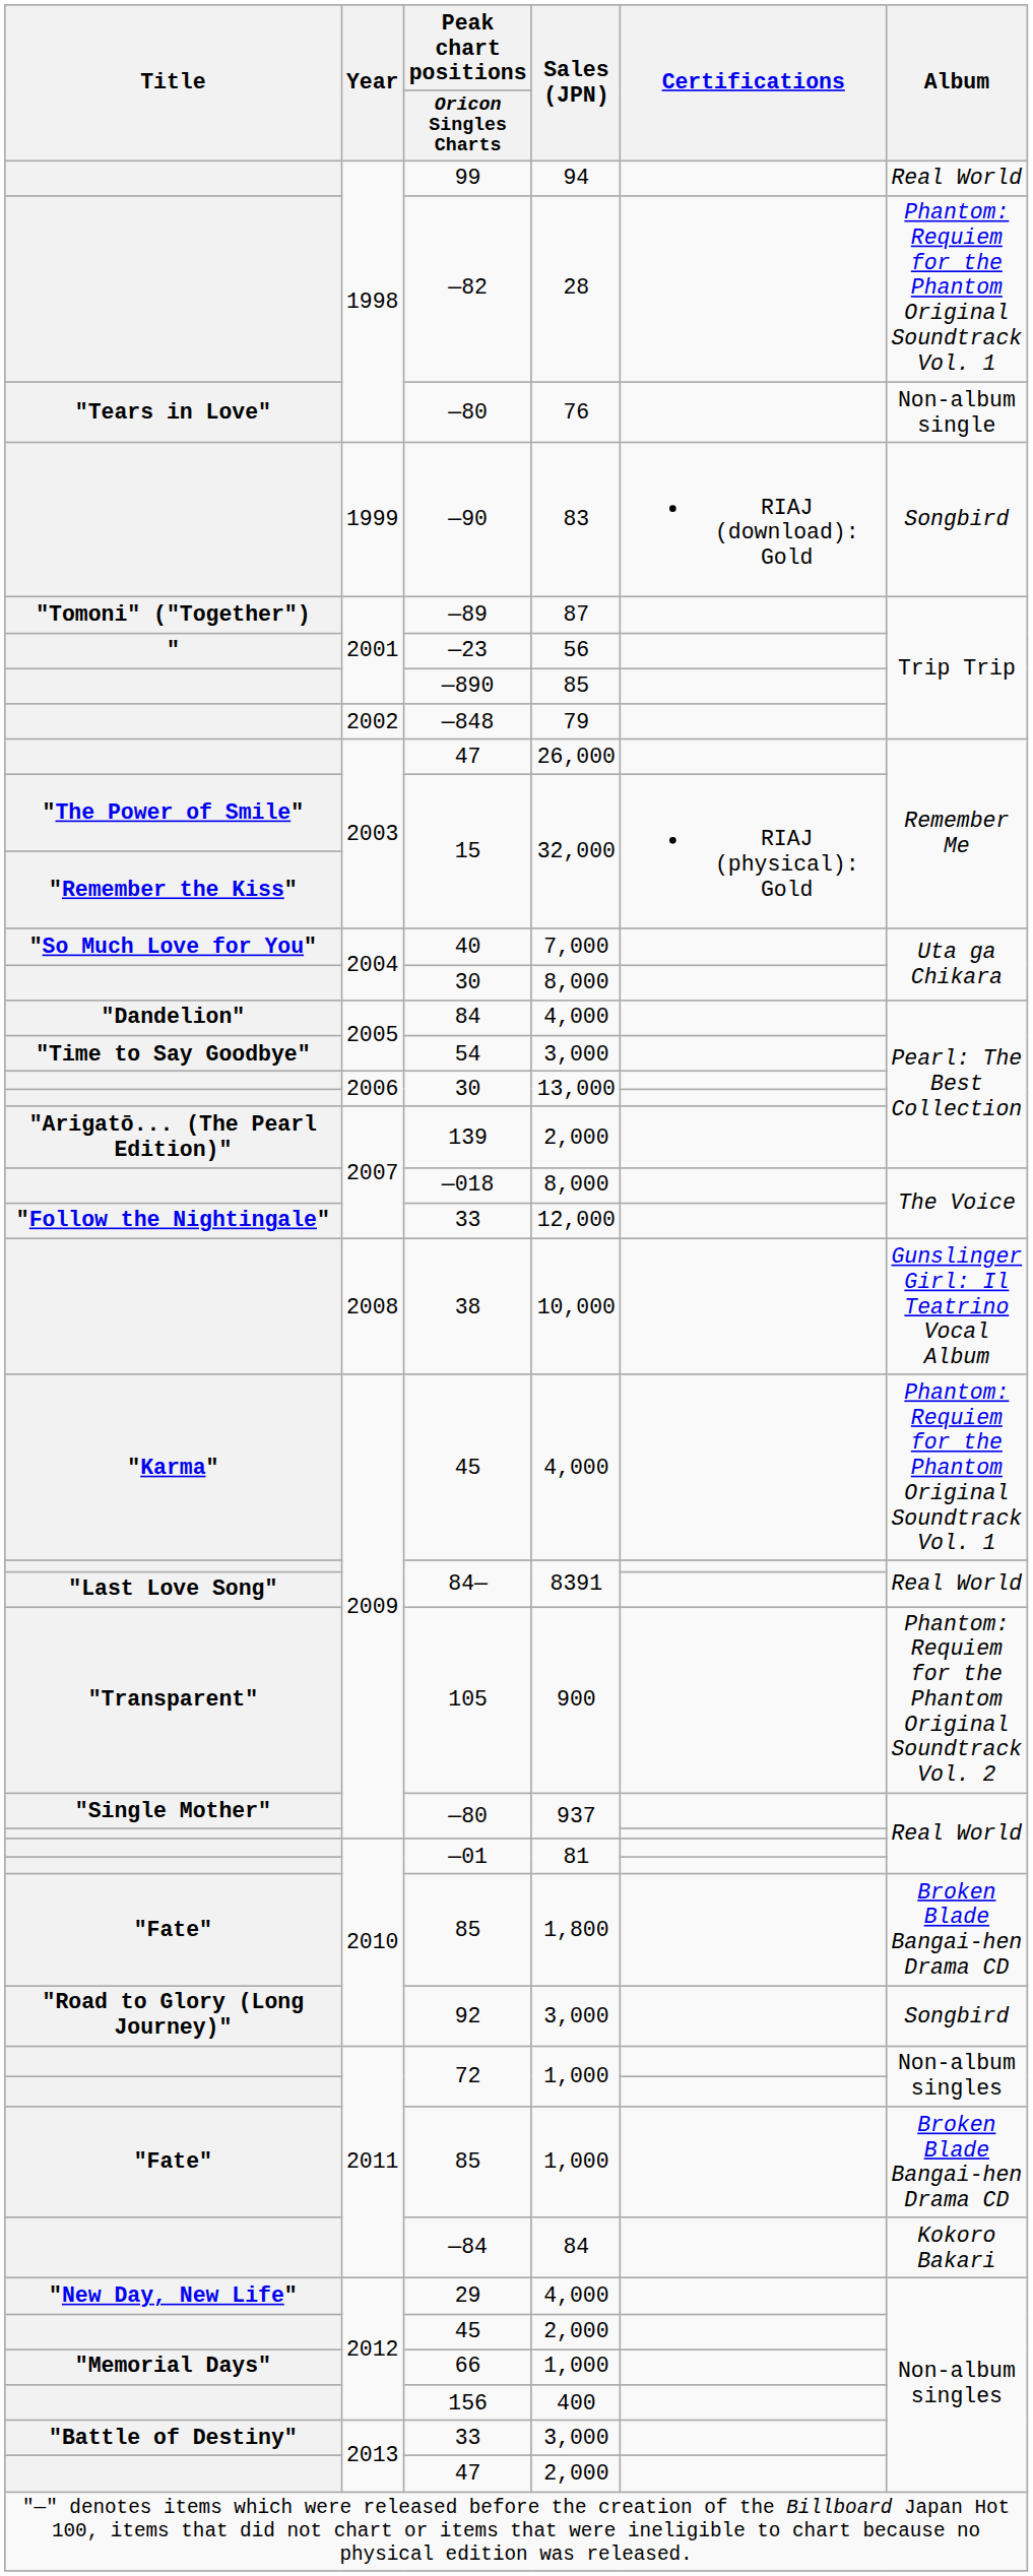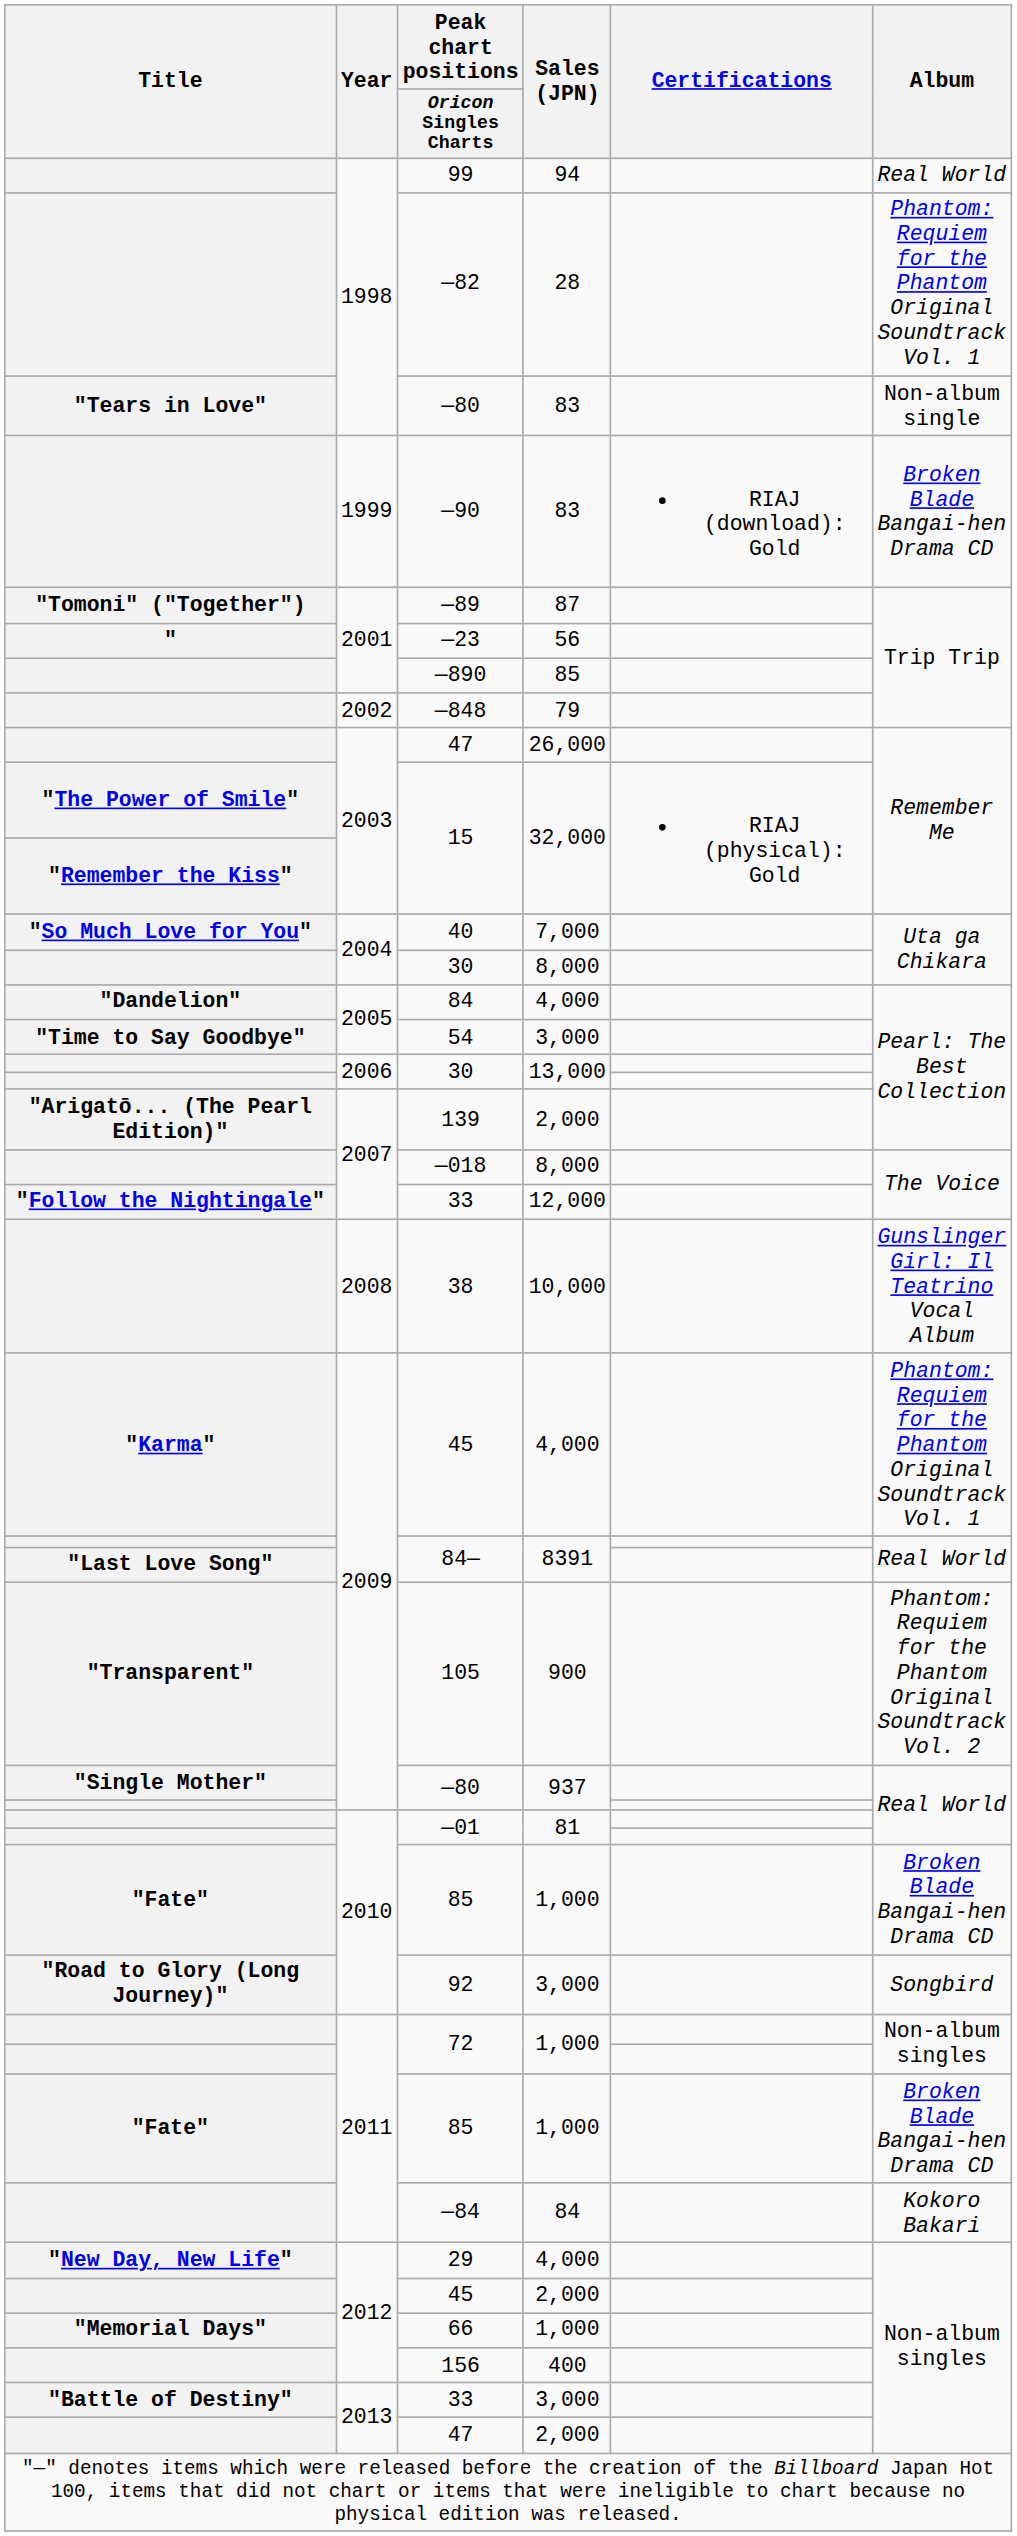 <table class="wikitable plainrowheaders" style="text-align:center;">
 <tr>
 <th scope="col" rowspan="2" style="width:16em;">Title</th>
 <th scope="col" rowspan="2">Year</th>
 <th scope="col" colspan="1">Peak chart positions</th>
 <th scope="col" rowspan="2">Sales (JPN)</th>
 <th scope="col" rowspan="2" style="width:12em;"><a href='#'>Certifications</a></th>
 <th scope="col" rowspan="2">Album</th>
 </tr>
 <tr>
 <th style="width:3em;font-size:85%"><em>Oricon</em> Singles Charts<br></th>
 </tr>
 <tr>
 <th scope="row"></th>
 <td rowspan="3">1998</td>
 <td>99</td>
 <td>94</td>
 <td></td>
 <td><em>Real World</em></td>
 </tr>
 <tr>
 <th scope="row"></th>
 <td>—82</td>
 <td>28</td>
 <td></td>
 <td><em><a href='#'>Phantom: Requiem for the Phantom</a> Original Soundtrack Vol. 1</em></td>
 </tr>
 <tr>
 <th scope="row">"Tears in Love"</th>
 <td>—80</td>
-<td>76</td>
+<td>83</td>
 <td></td>
 <td>Non-album single</td>
 </tr>
 <tr>
 <th scope="row"></th>
 <td>1999</td>
 <td>—90</td>
 <td>83</td>
 <td><br><ul><li>RIAJ <span>(download)</span>: Gold</li></ul></td>
-<td><em>Songbird</em></td>
+<td><em><a href='#'>Broken Blade</a> Bangai-hen Drama CD</em></td>
 </tr>
 <tr>
 <th scope="row">"Tomoni" ("Together")</th>
 <td rowspan="3">2001</td>
 <td>—89</td>
 <td>87</td>
 <td></td>
 <td rowspan="4">Trip Trip</td>
 </tr>
 <tr>
 <th scope="row">"</th>
 <td>—23</td>
 <td>56</td>
 <td></td>
 </tr>
 <tr>
 <th scope="row"></th>
 <td>—890</td>
 <td>85</td>
 <td></td>
 </tr>
 <tr>
 <th scope="row"></th>
 <td>2002</td>
 <td>—848</td>
 <td>79</td>
 <td></td>
 </tr>
 <tr>
 <th scope="row"></th>
 <td rowspan="3">2003</td>
 <td>47</td>
 <td>26,000</td>
 <td></td>
 <td rowspan="3"><em>Remember Me</em></td>
 </tr>
 <tr>
 <th scope="row">"<a href='#'>The Power of Smile</a>"</th>
 <td rowspan="2">15</td>
 <td rowspan="2">32,000</td>
 <td rowspan="2"><br><ul><li>RIAJ <span>(physical)</span>: Gold</li></ul></td>
 </tr>
 <tr>
 <th scope="row">"<a href='#'>Remember the Kiss</a>"</th>
 </tr>
 <tr>
 <th scope="row">"<a href='#'>So Much Love for You</a>"</th>
 <td rowspan="2">2004</td>
 <td>40</td>
 <td>7,000</td>
 <td></td>
 <td rowspan="2"><em>Uta ga Chikara</em></td>
 </tr>
 <tr>
 <th scope="row"></th>
 <td>30</td>
 <td>8,000</td>
 <td></td>
 </tr>
 <tr>
 <th scope="row">"Dandelion"</th>
 <td rowspan="2">2005</td>
 <td>84</td>
 <td>4,000</td>
 <td></td>
 <td rowspan="5"><em>Pearl: The Best Collection</em></td>
 </tr>
 <tr>
 <th scope="row">"Time to Say Goodbye"</th>
 <td>54</td>
 <td>3,000</td>
 <td></td>
 </tr>
 <tr>
 <th scope="row"></th>
 <td rowspan="2">2006</td>
 <td rowspan="2">30</td>
 <td rowspan="2">13,000</td>
 <td></td>
 </tr>
 <tr>
 <th scope="row"></th>
 <td></td>
 </tr>
 <tr>
 <th scope="row">"Arigatō... (The Pearl Edition)"</th>
 <td rowspan="3">2007</td>
 <td>139</td>
 <td>2,000</td>
 <td></td>
 </tr>
 <tr>
 <th scope="row"></th>
 <td>—018</td>
 <td>8,000</td>
 <td></td>
 <td rowspan="2"><em>The Voice</em></td>
 </tr>
 <tr>
 <th scope="row">"<a href='#'>Follow the Nightingale</a>"</th>
 <td>33</td>
 <td>12,000</td>
 <td></td>
 </tr>
 <tr>
 <th scope="row"></th>
 <td>2008</td>
 <td>38</td>
 <td>10,000</td>
 <td></td>
 <td><em><a href='#'>Gunslinger Girl: Il Teatrino</a> Vocal Album</em></td>
 </tr>
 <tr>
 <th scope="row">"<a href='#'>Karma</a>"</th>
 <td rowspan="6">2009</td>
 <td>45</td>
 <td>4,000</td>
 <td></td>
 <td><em><a href='#'>Phantom: Requiem for the Phantom</a> Original Soundtrack Vol. 1</em></td>
 </tr>
 <tr>
 <th scope="row"></th>
 <td rowspan="2">84—</td>
 <td rowspan="2">8391</td>
 <td></td>
 <td rowspan="2"><em>Real World</em></td>
 </tr>
 <tr>
 <th scope="row">"Last Love Song"</th>
 <td></td>
 </tr>
 <tr>
 <th scope="row">"Transparent"</th>
 <td>105</td>
 <td>900</td>
 <td></td>
 <td><em>Phantom: Requiem for the Phantom Original Soundtrack Vol. 2</em></td>
 </tr>
 <tr>
 <th scope="row">"Single Mother"</th>
 <td rowspan="2">—80</td>
 <td rowspan="2">937</td>
 <td></td>
 <td rowspan="4"><em>Real World</em></td>
 </tr>
 <tr>
 <th scope="row"></th>
 <td></td>
 </tr>
 <tr>
 <th scope="row"></th>
 <td rowspan="4">2010</td>
 <td rowspan="2">—01</td>
 <td rowspan="2">81</td>
 <td></td>
 </tr>
 <tr>
 <th scope="row"></th>
 <td></td>
 </tr>
 <tr>
 <th scope="row">"Fate"</th>
 <td>85</td>
-<td>1,800</td>
+<td>1,000</td>
 <td></td>
 <td><em><a href='#'>Broken Blade</a> Bangai-hen Drama CD</em></td>
 </tr>
 <tr>
 <th scope="row">"Road to Glory (Long Journey)"</th>
 <td>92</td>
 <td>3,000</td>
 <td></td>
 <td><em>Songbird</em></td>
 </tr>
 <tr>
 <th scope="row"></th>
 <td rowspan="4">2011</td>
 <td rowspan="2">72</td>
 <td rowspan="2">1,000</td>
 <td></td>
 <td rowspan="2">Non-album singles</td>
 </tr>
 <tr>
 <th scope="row"></th>
 <td></td>
 </tr>
 <tr>
 <th scope="row">"Fate"</th>
 <td>85</td>
 <td>1,000</td>
 <td></td>
 <td><em><a href='#'>Broken Blade</a> Bangai-hen Drama CD</em></td>
 </tr>
 <tr>
 <th scope="row"></th>
 <td>—84</td>
 <td>84</td>
 <td></td>
 <td><em>Kokoro Bakari</em></td>
 </tr>
 <tr>
 <th scope="row">"<a href='#'>New Day, New Life</a>"</th>
 <td rowspan="4">2012</td>
 <td>29</td>
 <td>4,000</td>
 <td></td>
 <td rowspan="6">Non-album singles</td>
 </tr>
 <tr>
 <th scope="row"></th>
 <td>45</td>
 <td>2,000</td>
 <td></td>
 </tr>
 <tr>
 <th scope="row">"Memorial Days"</th>
 <td>66</td>
 <td>1,000</td>
 <td></td>
 </tr>
 <tr>
 <th scope="row"></th>
 <td>156</td>
 <td>400</td>
 <td></td>
 </tr>
 <tr>
 <th scope="row">"Battle of Destiny"</th>
 <td rowspan="2">2013</td>
 <td>33</td>
 <td>3,000</td>
 <td></td>
 </tr>
 <tr>
 <th scope="row"></th>
 <td>47</td>
 <td>2,000</td>
 <td></td>
 </tr>
 <tr>
 <td colspan="12" align="center" style="font-size:90%;">"—" denotes items which were released before the creation of the <em>Billboard</em> Japan Hot 100, items that did not chart or items that were ineligible to chart because no physical edition was released.</td>
 </tr>
 </table>
